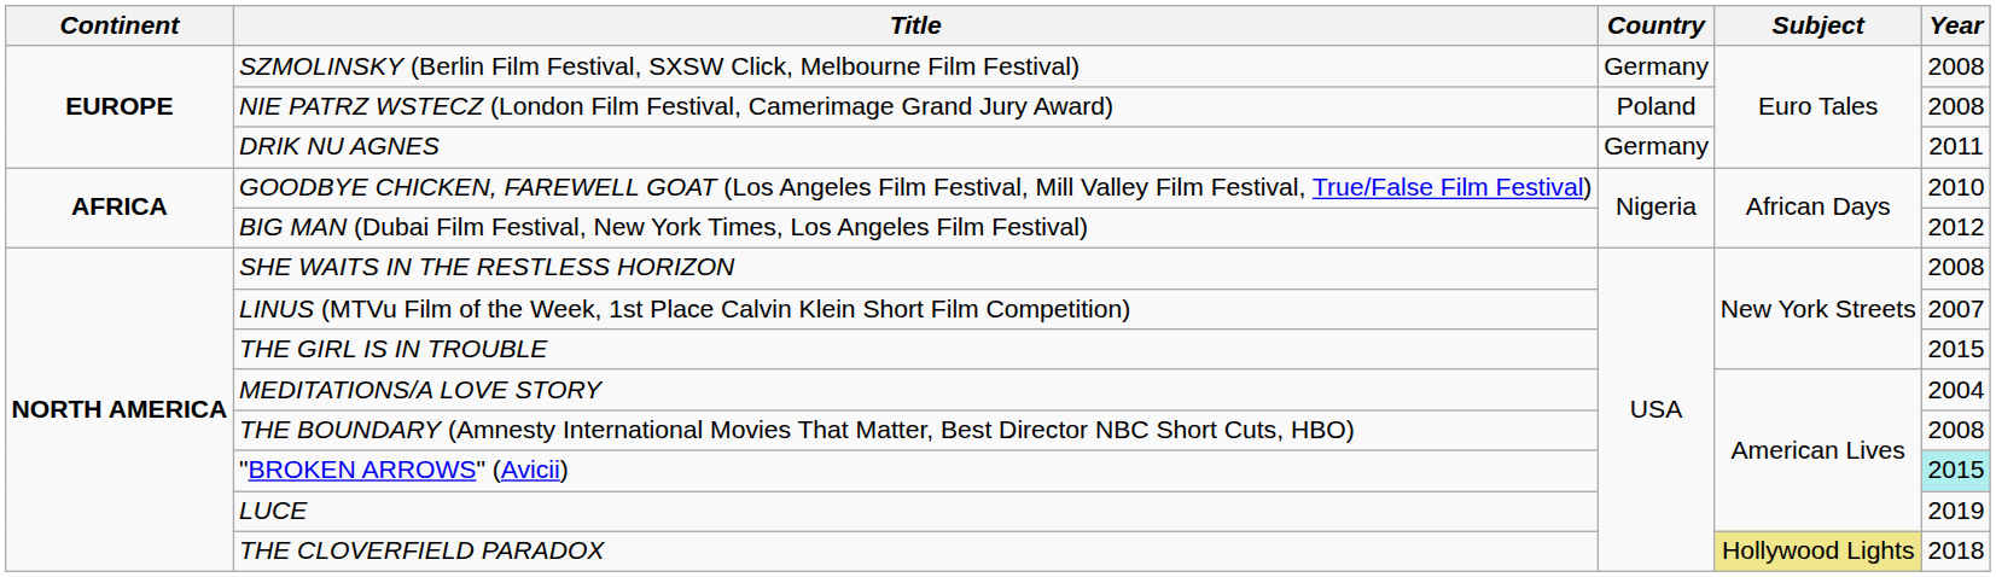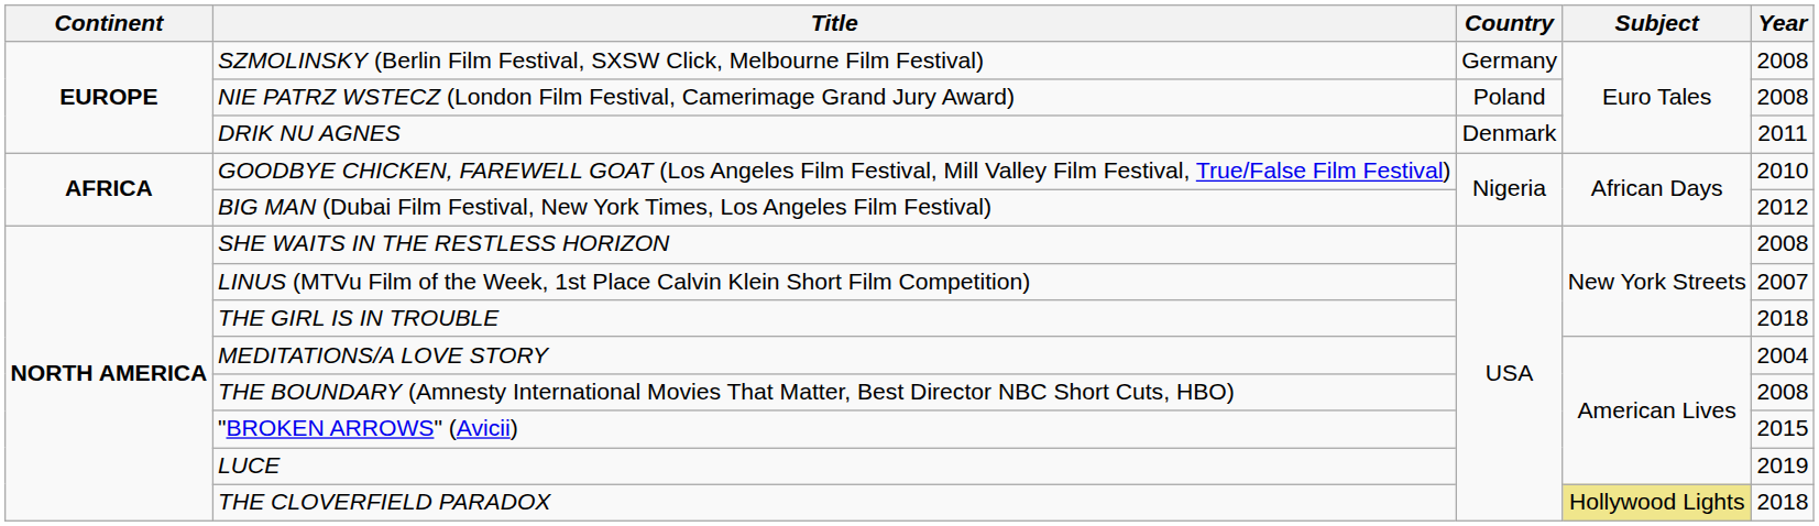 <table class="wikitable">
 <tr>
 <th style="text-align: center;"><em>Continent</em></th>
 <th style="text-align: center;"><em>Title</em></th>
 <th style="text-align: center;"><em>Country</em></th>
 <th style="text-align: center;"><em>Subject</em></th>
 <th style="text-align: center;"><em>Year</em></th>
 </tr>
 <tr>
 <td rowspan="3" style="text-align: center;"><strong>EUROPE</strong></td>
 <td><em>SZMOLINSKY</em> (Berlin Film Festival, SXSW Click, Melbourne Film Festival)</td>
 <td style="text-align: center;">Germany</td>
 <td rowspan="3" style="text-align: center;">Euro Tales</td>
 <td style="text-align: center;">2008</td>
 </tr>
 <tr>
 <td><em>NIE PATRZ WSTECZ</em> (London Film Festival, Camerimage Grand Jury Award)</td>
 <td style="text-align: center;">Poland</td>
 <td style="text-align: center;">2008</td>
 </tr>
 <tr>
 <td><em>DRIK NU AGNES</em></td>
-<td style="text-align: center;">Germany</td>
+<td style="text-align: center;">Denmark</td>
 <td style="text-align: center;">2011</td>
 </tr>
 <tr>
 <td rowspan="2" style="text-align: center;"><strong>AFRICA</strong></td>
 <td><em>GOODBYE CHICKEN, FAREWELL GOAT</em> (Los Angeles Film Festival, Mill Valley Film Festival, <a href='#'>True/False Film Festival</a>)</td>
 <td rowspan="2" style="text-align: center;">Nigeria</td>
 <td rowspan="2" style="text-align: center;">African Days</td>
 <td style="text-align: center;">2010</td>
 </tr>
 <tr>
 <td><em>BIG MAN</em> (Dubai Film Festival, New York Times, Los Angeles Film Festival)</td>
 <td style="text-align: center;">2012</td>
 </tr>
 <tr>
 <td rowspan="8" style="text-align: center;"><strong>NORTH AMERICA</strong></td>
 <td><em>SHE WAITS IN THE RESTLESS HORIZON</em></td>
 <td rowspan="8" style="text-align: center;">USA</td>
 <td rowspan="3" style="text-align: center;">New York Streets</td>
 <td style="text-align: center;">2008</td>
 </tr>
 <tr>
 <td><em>LINUS</em> (MTVu Film of the Week, 1st Place Calvin Klein Short Film Competition)</td>
 <td style="text-align: center;">2007</td>
 </tr>
 <tr>
 <td><em>THE GIRL IS IN TROUBLE</em></td>
-<td style="text-align: center;">2015</td>
+<td style="text-align: center;">2018</td>
 </tr>
 <tr>
 <td><em>MEDITATIONS/A LOVE STORY</em></td>
 <td rowspan="4" style="text-align: center;">American Lives</td>
 <td style="text-align: center;">2004</td>
 </tr>
 <tr>
 <td><em>THE BOUNDARY</em> (Amnesty International Movies That Matter, Best Director NBC Short Cuts, HBO)</td>
 <td style="text-align: center;">2008</td>
 </tr>
 <tr>
 <td>"<a href='#'>BROKEN ARROWS</a>" (<a href='#'>Avicii</a>)</td>
-<td style="background: paleturquoise; text-align: center;">2015</td>
+<td style="text-align: center;">2015</td>
 </tr>
 <tr>
 <td><em>LUCE</em></td>
 <td style="text-align: center;">2019</td>
 </tr>
 <tr>
 <td><em>THE CLOVERFIELD PARADOX</em></td>
 <td style="background: khaki; text-align: center;">Hollywood Lights</td>
 <td style="text-align: center;">2018</td>
 </tr>
 </table>
